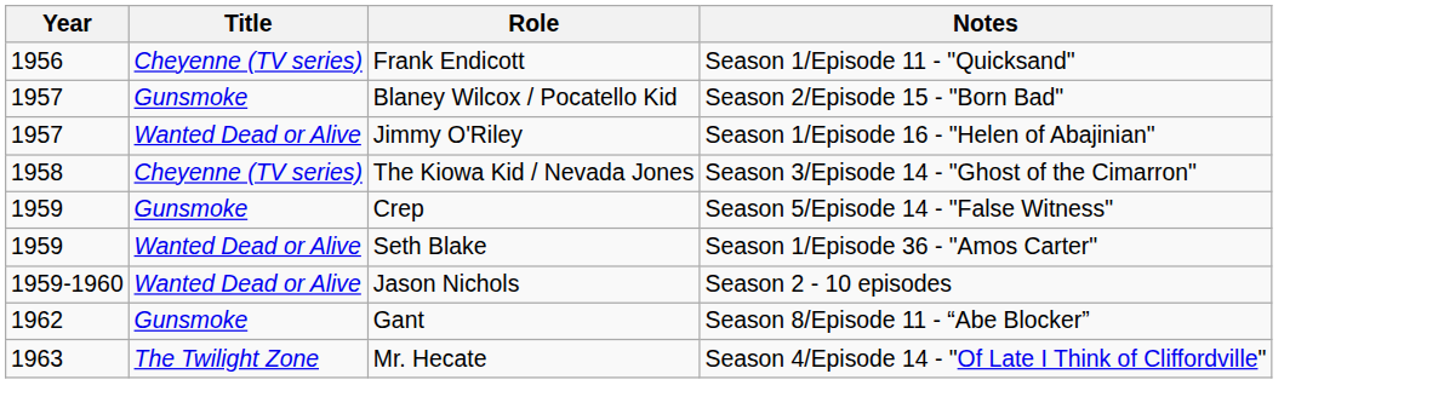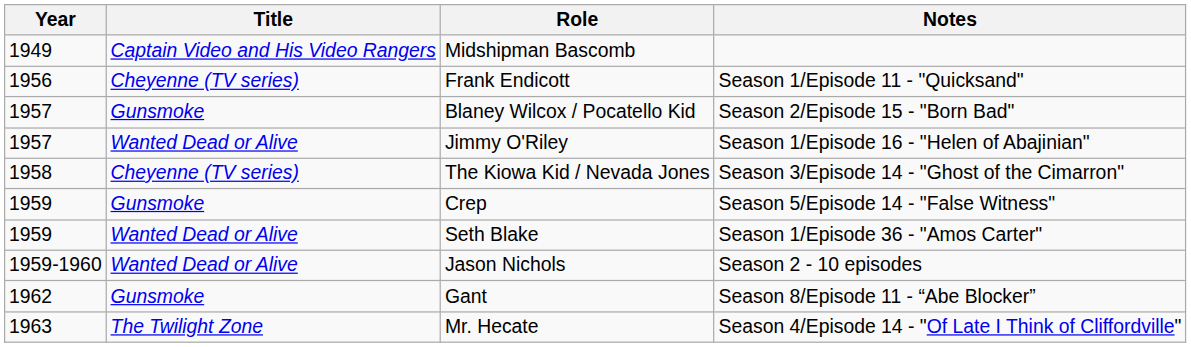 <table class="wikitable plainrowheaders sortable">
 <tr>
 <th scope="col">Year</th>
 <th scope="col">Title</th>
 <th scope="col">Role</th>
 <th scope="col" class="unsortable">Notes</th>
+</tr>
+<tr>
+<td>1949</td>
+<td><em><a href='#'>Captain Video and His Video Rangers</a></em></td>
+<td>Midshipman Bascomb</td>
+<td></td>
 </tr>
 <tr>
 <td>1956</td>
 <td><em><a href='#'>Cheyenne (TV series)</a></em></td>
 <td>Frank Endicott</td>
 <td>Season 1/Episode 11 - "Quicksand"</td>
 </tr>
 <tr>
 <td>1957</td>
 <td><em><a href='#'>Gunsmoke</a></em></td>
 <td>Blaney Wilcox / Pocatello Kid</td>
 <td>Season 2/Episode 15 - "Born Bad"</td>
 </tr>
 <tr>
 <td>1957</td>
 <td><em><a href='#'>Wanted Dead or Alive</a></em></td>
 <td>Jimmy O'Riley</td>
 <td>Season 1/Episode 16 - "Helen of Abajinian"</td>
 </tr>
 <tr>
 <td>1958</td>
 <td><em><a href='#'>Cheyenne (TV series)</a></em></td>
 <td>The Kiowa Kid / Nevada Jones</td>
 <td>Season 3/Episode 14 - "Ghost of the Cimarron"</td>
 </tr>
 <tr>
 <td>1959</td>
 <td><em><a href='#'>Gunsmoke</a></em></td>
 <td>Crep</td>
 <td>Season 5/Episode 14 - "False Witness"</td>
 </tr>
 <tr>
 <td>1959</td>
 <td><em><a href='#'>Wanted Dead or Alive</a></em></td>
 <td>Seth Blake</td>
 <td>Season 1/Episode 36 - "Amos Carter"</td>
 </tr>
 <tr>
 <td>1959-1960</td>
 <td><em><a href='#'>Wanted Dead or Alive</a></em></td>
 <td>Jason Nichols</td>
 <td>Season 2 - 10 episodes</td>
 </tr>
 <tr>
 <td>1962</td>
 <td><em><a href='#'>Gunsmoke</a></em></td>
 <td>Gant</td>
 <td>Season 8/Episode 11 - “Abe Blocker”</td>
 </tr>
 <tr>
 <td>1963</td>
 <td><em><a href='#'>The Twilight Zone</a></em></td>
 <td>Mr. Hecate</td>
 <td>Season 4/Episode 14 - "<a href='#'>Of Late I Think of Cliffordville</a>"</td>
 </tr>
 </table>
